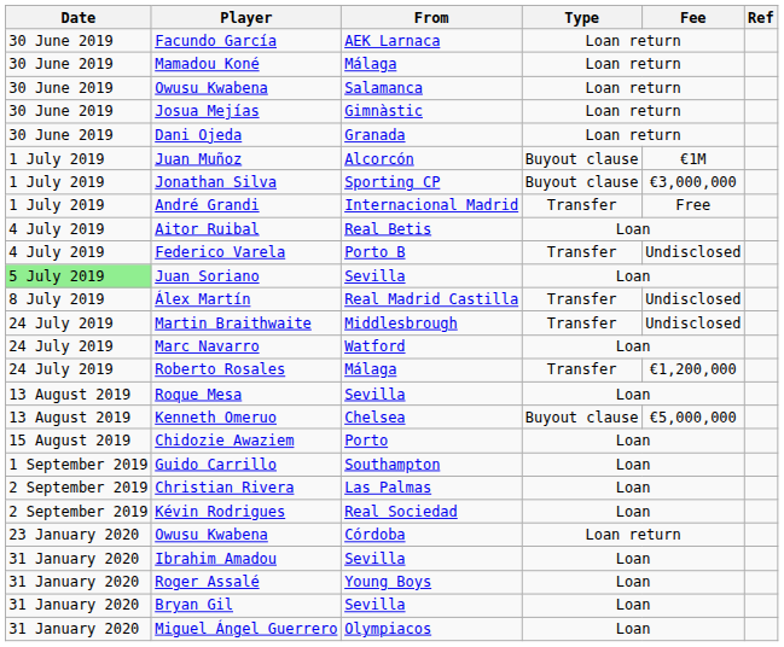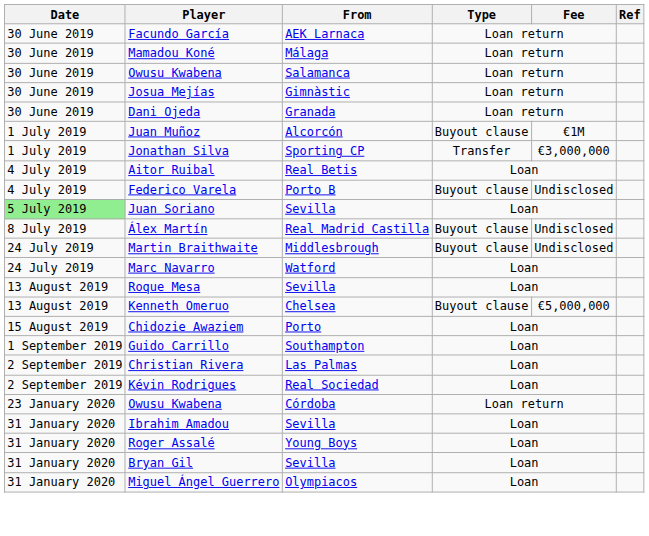 <table class="wikitable">
 <tr>
 <th>Date</th>
 <th>Player</th>
 <th>From</th>
 <th>Type</th>
 <th>Fee</th>
 <th>Ref</th>
 </tr>
 <tr>
 <td>30 June 2019</td>
 <td> <a href='#'>Facundo García</a></td>
 <td> <a href='#'>AEK Larnaca</a></td>
 <td align=center colspan=2>Loan return</td>
 <td align=center></td>
 </tr>
 <tr>
 <td>30 June 2019</td>
 <td> <a href='#'>Mamadou Koné</a></td>
 <td><a href='#'>Málaga</a></td>
 <td align=center colspan=2>Loan return</td>
 <td align=center></td>
 </tr>
 <tr>
 <td>30 June 2019</td>
 <td> <a href='#'>Owusu Kwabena</a></td>
 <td><a href='#'>Salamanca</a></td>
 <td align=center colspan=2>Loan return</td>
 <td align=center></td>
 </tr>
 <tr>
 <td>30 June 2019</td>
 <td> <a href='#'>Josua Mejías</a></td>
 <td><a href='#'>Gimnàstic</a></td>
 <td align=center colspan=2>Loan return</td>
 <td align=center></td>
 </tr>
 <tr>
 <td>30 June 2019</td>
 <td> <a href='#'>Dani Ojeda</a></td>
 <td><a href='#'>Granada</a></td>
 <td align=center colspan=2>Loan return</td>
 <td align=center></td>
 </tr>
 <tr>
 <td>1 July 2019</td>
 <td> <a href='#'>Juan Muñoz</a></td>
 <td><a href='#'>Alcorcón</a></td>
 <td align=center>Buyout clause</td>
 <td align=center>€1M</td>
 <td align=center></td>
 </tr>
 <tr>
 <td>1 July 2019</td>
 <td> <a href='#'>Jonathan Silva</a></td>
 <td> <a href='#'>Sporting CP</a></td>
-<td align=center>Buyout clause</td>
+<td align=center>Transfer</td>
 <td align=center>€3,000,000</td>
-<td align=center></td>
-</tr>
-<tr>
-<td>1 July 2019</td>
-<td> <a href='#'>André Grandi</a></td>
-<td><a href='#'>Internacional Madrid</a></td>
-<td align=center>Transfer</td>
-<td align=center>Free</td>
 <td align=center></td>
 </tr>
 <tr>
 <td>4 July 2019</td>
 <td> <a href='#'>Aitor Ruibal</a></td>
 <td><a href='#'>Real Betis</a></td>
 <td align=center colspan=2>Loan</td>
 <td align=center></td>
 </tr>
 <tr>
 <td>4 July 2019</td>
 <td> <a href='#'>Federico Varela</a></td>
 <td> <a href='#'>Porto B</a></td>
-<td align=center>Transfer</td>
+<td align=center>Buyout clause</td>
 <td align=center>Undisclosed</td>
 <td align=center></td>
 </tr>
 <tr>
 <td style="background: lightgreen;">5 July 2019</td>
 <td> <a href='#'>Juan Soriano</a></td>
 <td><a href='#'>Sevilla</a></td>
 <td align=center colspan=2>Loan</td>
 <td align=center></td>
 </tr>
 <tr>
 <td>8 July 2019</td>
 <td> <a href='#'>Álex Martín</a></td>
 <td><a href='#'>Real Madrid Castilla</a></td>
-<td align=center>Transfer</td>
+<td align=center>Buyout clause</td>
 <td align=center>Undisclosed</td>
 <td align=center></td>
 </tr>
 <tr>
 <td>24 July 2019</td>
 <td> <a href='#'>Martin Braithwaite</a></td>
 <td> <a href='#'>Middlesbrough</a></td>
-<td align=center>Transfer</td>
+<td align=center>Buyout clause</td>
 <td align=center>Undisclosed</td>
 <td align=center></td>
 </tr>
 <tr>
 <td>24 July 2019</td>
 <td> <a href='#'>Marc Navarro</a></td>
 <td> <a href='#'>Watford</a></td>
 <td align=center colspan=2>Loan</td>
-<td align=center></td>
-</tr>
-<tr>
-<td>24 July 2019</td>
-<td> <a href='#'>Roberto Rosales</a></td>
-<td><a href='#'>Málaga</a></td>
-<td align=center>Transfer</td>
-<td align=center>€1,200,000</td>
 <td align=center></td>
 </tr>
 <tr>
 <td>13 August 2019</td>
 <td> <a href='#'>Roque Mesa</a></td>
 <td><a href='#'>Sevilla</a></td>
 <td align=center colspan=2>Loan</td>
 <td align=center></td>
 </tr>
 <tr>
 <td>13 August 2019</td>
 <td> <a href='#'>Kenneth Omeruo</a></td>
 <td> <a href='#'>Chelsea</a></td>
 <td align=center>Buyout clause</td>
 <td align=center>€5,000,000</td>
 <td align=center></td>
 </tr>
 <tr>
 <td>15 August 2019</td>
 <td> <a href='#'>Chidozie Awaziem</a></td>
 <td> <a href='#'>Porto</a></td>
 <td align=center colspan=2>Loan</td>
 <td align=center></td>
 </tr>
 <tr>
 <td>1 September 2019</td>
 <td> <a href='#'>Guido Carrillo</a></td>
 <td> <a href='#'>Southampton</a></td>
 <td align=center colspan=2>Loan</td>
 <td align=center></td>
 </tr>
 <tr>
 <td>2 September 2019</td>
 <td> <a href='#'>Christian Rivera</a></td>
 <td><a href='#'>Las Palmas</a></td>
 <td align=center colspan=2>Loan</td>
 <td align=center></td>
 </tr>
 <tr>
 <td>2 September 2019</td>
 <td> <a href='#'>Kévin Rodrigues</a></td>
 <td><a href='#'>Real Sociedad</a></td>
 <td align=center colspan=2>Loan</td>
 <td align=center></td>
 </tr>
 <tr>
 <td>23 January 2020</td>
 <td> <a href='#'>Owusu Kwabena</a></td>
 <td><a href='#'>Córdoba</a></td>
 <td align=center colspan=2>Loan return</td>
 <td align=center></td>
 </tr>
 <tr>
 <td>31 January 2020</td>
 <td> <a href='#'>Ibrahim Amadou</a></td>
 <td><a href='#'>Sevilla</a></td>
 <td align=center colspan=2>Loan</td>
 <td align=center></td>
 </tr>
 <tr>
 <td>31 January 2020</td>
 <td> <a href='#'>Roger Assalé</a></td>
 <td> <a href='#'>Young Boys</a></td>
 <td align=center colspan=2>Loan</td>
 <td align=center></td>
 </tr>
 <tr>
 <td>31 January 2020</td>
 <td> <a href='#'>Bryan Gil</a></td>
 <td><a href='#'>Sevilla</a></td>
 <td align=center colspan=2>Loan</td>
 <td align=center></td>
 </tr>
 <tr>
 <td>31 January 2020</td>
 <td> <a href='#'>Miguel Ángel Guerrero</a></td>
 <td> <a href='#'>Olympiacos</a></td>
 <td align=center colspan=2>Loan</td>
 <td align=center></td>
 </tr>
 </table>
